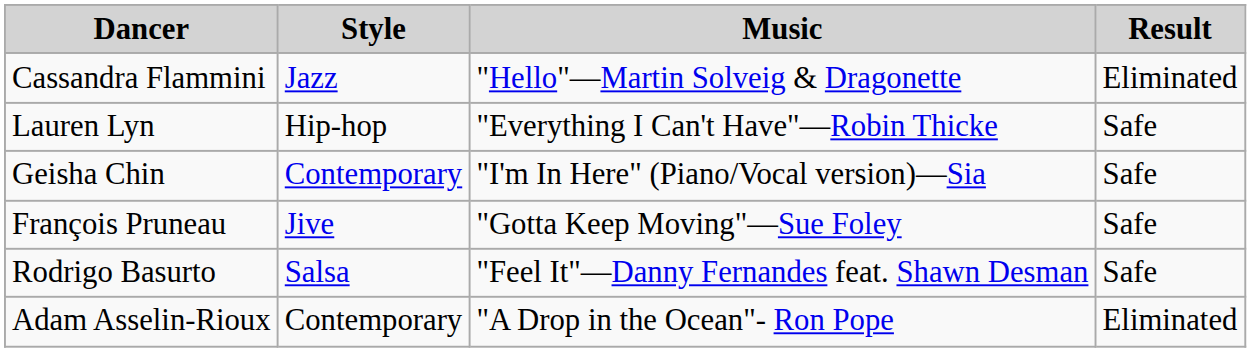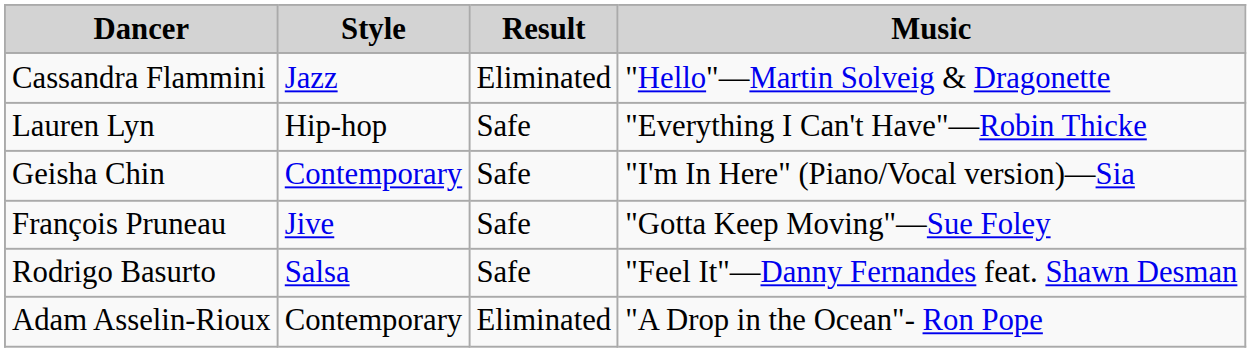 <table class="wikitable">
 <tr align="center" bgcolor="lightgrey">
 <td><strong>Dancer</strong></td>
 <td><strong>Style</strong></td>
+<td><strong>Result</strong></td>
 <td><strong>Music</strong></td>
-<td><strong>Result</strong></td>
 </tr>
 <tr>
 <td>Cassandra Flammini</td>
 <td><a href='#'>Jazz</a></td>
+<td>Eliminated</td>
 <td>"<a href='#'>Hello</a>"—<a href='#'>Martin Solveig</a> & <a href='#'>Dragonette</a></td>
-<td>Eliminated</td>
 </tr>
 <tr>
 <td>Lauren Lyn</td>
 <td>Hip-hop</td>
+<td>Safe</td>
 <td>"Everything I Can't Have"—<a href='#'>Robin Thicke</a></td>
-<td>Safe</td>
 </tr>
 <tr>
 <td>Geisha Chin</td>
 <td><a href='#'>Contemporary</a></td>
+<td>Safe</td>
 <td>"I'm In Here" (Piano/Vocal version)—<a href='#'>Sia</a></td>
-<td>Safe</td>
 </tr>
 <tr>
 <td>François Pruneau</td>
 <td><a href='#'>Jive</a></td>
+<td>Safe</td>
 <td>"Gotta Keep Moving"—<a href='#'>Sue Foley</a></td>
-<td>Safe</td>
 </tr>
 <tr>
 <td>Rodrigo Basurto</td>
 <td><a href='#'>Salsa</a></td>
+<td>Safe</td>
 <td>"Feel It"—<a href='#'>Danny Fernandes</a> feat. <a href='#'>Shawn Desman</a></td>
-<td>Safe</td>
 </tr>
 <tr>
 <td>Adam Asselin-Rioux</td>
 <td>Contemporary</td>
+<td>Eliminated</td>
 <td>"A Drop in the Ocean"- <a href='#'>Ron Pope</a></td>
-<td>Eliminated</td>
 </tr>
 </table>
